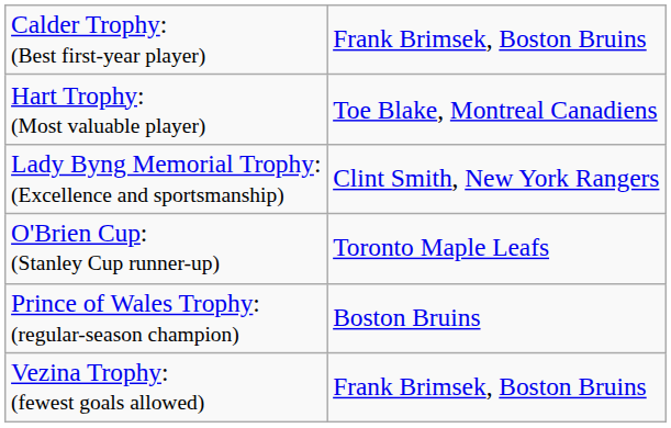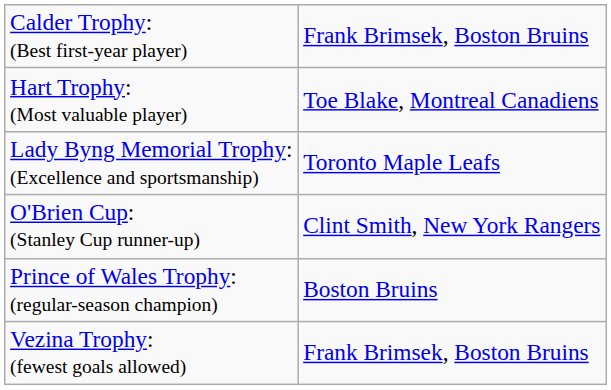 <table class="wikitable">
 <tr>
 <td><a href='#'>Calder Trophy</a>:<br><small>(Best first-year player)</small></td>
 <td><a href='#'>Frank Brimsek</a>, <a href='#'>Boston Bruins</a></td>
 </tr>
 <tr>
 <td><a href='#'>Hart Trophy</a>:<br><small>(Most valuable player)</small></td>
 <td><a href='#'>Toe Blake</a>, <a href='#'>Montreal Canadiens</a></td>
 </tr>
 <tr>
 <td><a href='#'>Lady Byng Memorial Trophy</a>:<br><small>(Excellence and sportsmanship)</small></td>
-<td><a href='#'>Clint Smith</a>, <a href='#'>New York Rangers</a></td>
+<td><a href='#'>Toronto Maple Leafs</a></td>
 </tr>
 <tr>
 <td><a href='#'>O'Brien Cup</a>:<br><small>(Stanley Cup runner-up)</small></td>
-<td><a href='#'>Toronto Maple Leafs</a></td>
+<td><a href='#'>Clint Smith</a>, <a href='#'>New York Rangers</a></td>
 </tr>
 <tr>
 <td><a href='#'>Prince of Wales Trophy</a>:<br><small>(regular-season champion)</small></td>
 <td><a href='#'>Boston Bruins</a></td>
 </tr>
 <tr>
 <td><a href='#'>Vezina Trophy</a>:<br><small>(fewest goals allowed)</small></td>
 <td><a href='#'>Frank Brimsek</a>, <a href='#'>Boston Bruins</a></td>
 </tr>
 </table>
